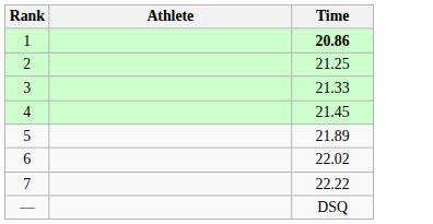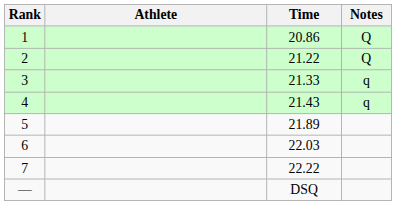 <table class="wikitable" style="text-align:center">
 <tr>
 <th width=40>Rank</th>
 <th width=250>Athlete</th>
 <th width=80>Time</th>
+<th width=50>Notes</th>
 </tr>
 <tr bgcolor=ccffcc>
 <td>1</td>
 <td align=left></td>
-<td><strong>20.86</strong></td>
+<td>20.86</td>
+<td>Q</td>
 </tr>
 <tr bgcolor=ccffcc>
 <td>2</td>
 <td align=left></td>
-<td>21.25</td>
+<td>21.22</td>
+<td>Q</td>
 </tr>
 <tr bgcolor=ccffcc>
 <td>3</td>
 <td align=left></td>
 <td>21.33</td>
+<td>q</td>
 </tr>
 <tr bgcolor=ccffcc>
 <td>4</td>
 <td align=left></td>
-<td>21.45</td>
+<td>21.43</td>
+<td>q</td>
 </tr>
 <tr>
 <td>5</td>
 <td align=left></td>
 <td>21.89</td>
+<td></td>
 </tr>
 <tr>
 <td>6</td>
 <td align=left></td>
-<td>22.02</td>
+<td>22.03</td>
+<td></td>
 </tr>
 <tr>
 <td>7</td>
 <td align=left></td>
 <td>22.22</td>
+<td></td>
 </tr>
 <tr>
 <td>—</td>
 <td align=left></td>
 <td>DSQ</td>
+<td></td>
 </tr>
 </table>
